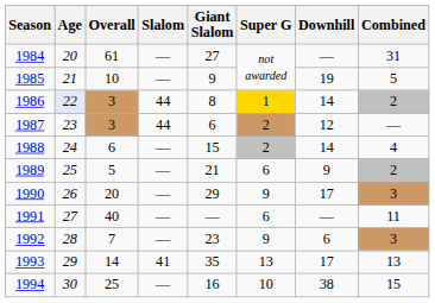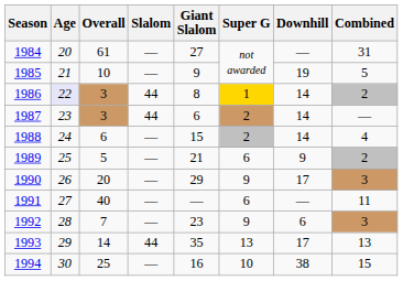 <table class=wikitable style="text-align:center">
 <tr>
 <th>Season</th>
 <th>Age</th>
 <th>Overall</th>
 <th>Slalom</th>
 <th>Giant<br>Slalom</th>
 <th>Super G</th>
 <th>Downhill</th>
 <th>Combined</th>
 </tr>
 <tr>
 <td><a href='#'>1984</a></td>
 <td><em>20</em></td>
 <td>61</td>
 <td>—</td>
 <td>27</td>
 <td rowspan=2><small><em>not<br>awarded</em> </small></td>
 <td>—</td>
 <td>31</td>
 </tr>
 <tr>
 <td><a href='#'>1985</a></td>
 <td><em>21</em></td>
 <td>10</td>
 <td>—</td>
 <td>9</td>
 <td>19</td>
 <td>5</td>
 </tr>
 <tr>
 <td><a href='#'>1986</a></td>
 <td style="background: lavender;"><em>22</em></td>
 <td bgcolor="cc9966">3</td>
 <td>44</td>
 <td>8</td>
 <td bgcolor="gold">1</td>
 <td>14</td>
 <td bgcolor="silver">2</td>
 </tr>
 <tr>
 <td><a href='#'>1987</a></td>
 <td><em>23</em></td>
 <td bgcolor="cc9966">3</td>
 <td>44</td>
 <td>6</td>
 <td bgcolor="cc9966">2</td>
-<td>12</td>
+<td>14</td>
 <td>—</td>
 </tr>
 <tr>
 <td><a href='#'>1988</a></td>
 <td><em>24</em></td>
 <td>6</td>
 <td>—</td>
 <td>15</td>
 <td bgcolor="silver">2</td>
 <td>14</td>
 <td>4</td>
 </tr>
 <tr>
 <td><a href='#'>1989</a></td>
 <td><em>25</em></td>
 <td>5</td>
 <td>—</td>
 <td>21</td>
 <td>6</td>
 <td>9</td>
 <td bgcolor="silver">2</td>
 </tr>
 <tr>
 <td><a href='#'>1990</a></td>
 <td><em>26</em></td>
 <td>20</td>
 <td>—</td>
 <td>29</td>
 <td>9</td>
 <td>17</td>
 <td bgcolor="cc9966">3</td>
 </tr>
 <tr>
 <td><a href='#'>1991</a></td>
 <td><em>27</em></td>
 <td>40</td>
 <td>—</td>
 <td>—</td>
 <td>6</td>
 <td>—</td>
 <td>11</td>
 </tr>
 <tr>
 <td><a href='#'>1992</a></td>
 <td><em>28</em></td>
 <td>7</td>
 <td>—</td>
 <td>23</td>
 <td>9</td>
 <td>6</td>
 <td bgcolor="cc9966">3</td>
 </tr>
 <tr>
 <td><a href='#'>1993</a></td>
 <td><em>29</em></td>
 <td>14</td>
-<td>41</td>
+<td>44</td>
 <td>35</td>
 <td>13</td>
 <td>17</td>
 <td>13</td>
 </tr>
 <tr>
 <td><a href='#'>1994</a></td>
 <td><em>30</em></td>
 <td>25</td>
 <td>—</td>
 <td>16</td>
 <td>10</td>
 <td>38</td>
 <td>15</td>
 </tr>
 </table>
